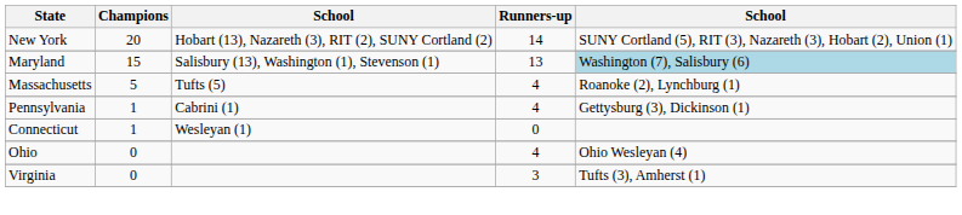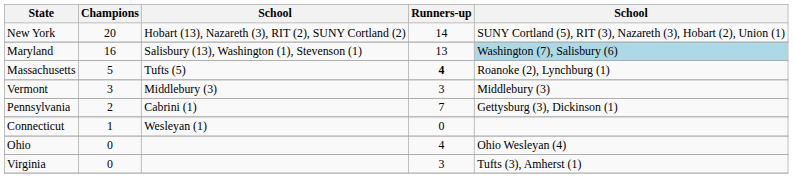 <table class="wikitable sortable">
 <tr>
 <th>State</th>
 <th>Champions</th>
 <th>School</th>
 <th>Runners-up</th>
 <th>School</th>
 </tr>
 <tr>
 <td> New York</td>
 <td align=center>20</td>
 <td>Hobart (13), Nazareth (3), RIT (2), SUNY Cortland (2)</td>
 <td align=center>14</td>
 <td>SUNY Cortland (5), RIT (3), Nazareth (3), Hobart (2), Union (1)</td>
 </tr>
 <tr>
 </tr>
 <tr>
 <td> Maryland</td>
-<td align=center>15</td>
+<td align=center>16</td>
 <td>Salisbury (13), Washington (1), Stevenson (1)</td>
 <td align=center>13</td>
 <td style="background: lightblue;">Washington (7), Salisbury (6)</td>
 </tr>
 <tr>
 </tr>
 <tr>
 <td> Massachusetts</td>
 <td align=center>5</td>
 <td>Tufts (5)</td>
-<td align=center>4</td>
+<td align=center><strong>4</strong></td>
 <td>Roanoke (2), Lynchburg (1)</td>
 </tr>
 <tr>
 </tr>
 <tr>
+<td> Vermont</td>
+<td align=center>3</td>
+<td>Middlebury (3)</td>
+<td align=center>3</td>
+<td>Middlebury (3)</td>
+</tr>
+<tr>
 </tr>
 <tr>
 <td> Pennsylvania</td>
-<td align=center>1</td>
+<td align=center>2</td>
 <td>Cabrini (1)</td>
-<td align=center>4</td>
+<td align=center>7</td>
 <td>Gettysburg (3), Dickinson (1)</td>
 </tr>
 <tr>
 </tr>
 <tr>
 <td> Connecticut</td>
 <td align=center>1</td>
 <td>Wesleyan (1)</td>
 <td align=center>0</td>
 <td></td>
 </tr>
 <tr>
 </tr>
 <tr>
 <td> Ohio</td>
 <td align=center>0</td>
 <td></td>
 <td align=center>4</td>
 <td>Ohio Wesleyan (4)</td>
 </tr>
 <tr>
 </tr>
 <tr>
 <td> Virginia</td>
 <td align=center>0</td>
 <td></td>
 <td align=center>3</td>
 <td>Tufts (3), Amherst (1)</td>
 </tr>
 <tr>
 </tr>
 </table>
